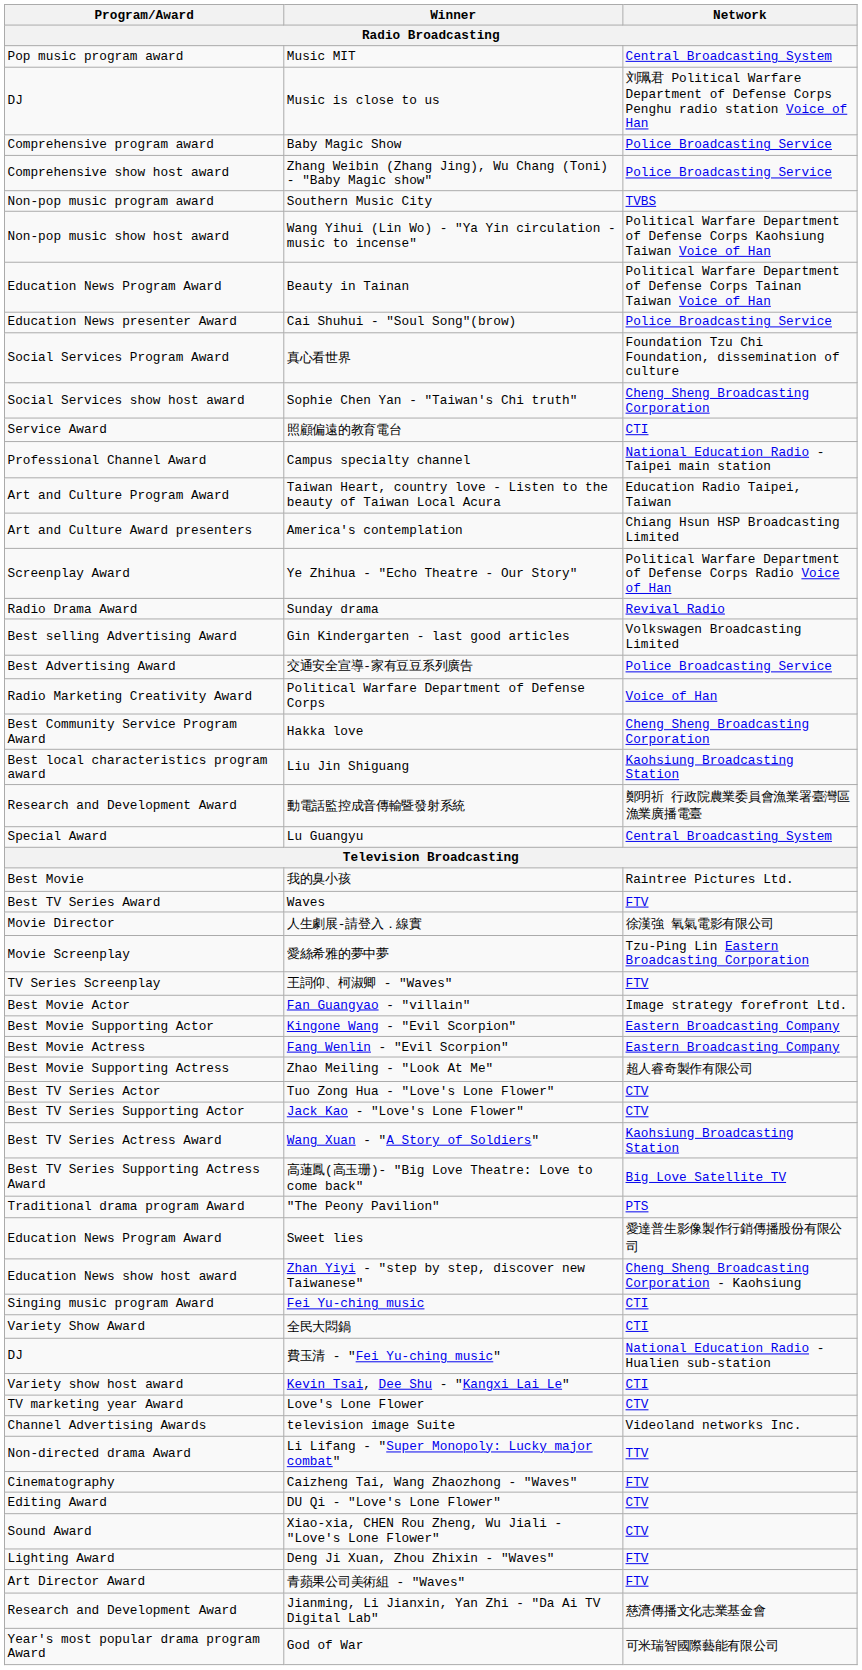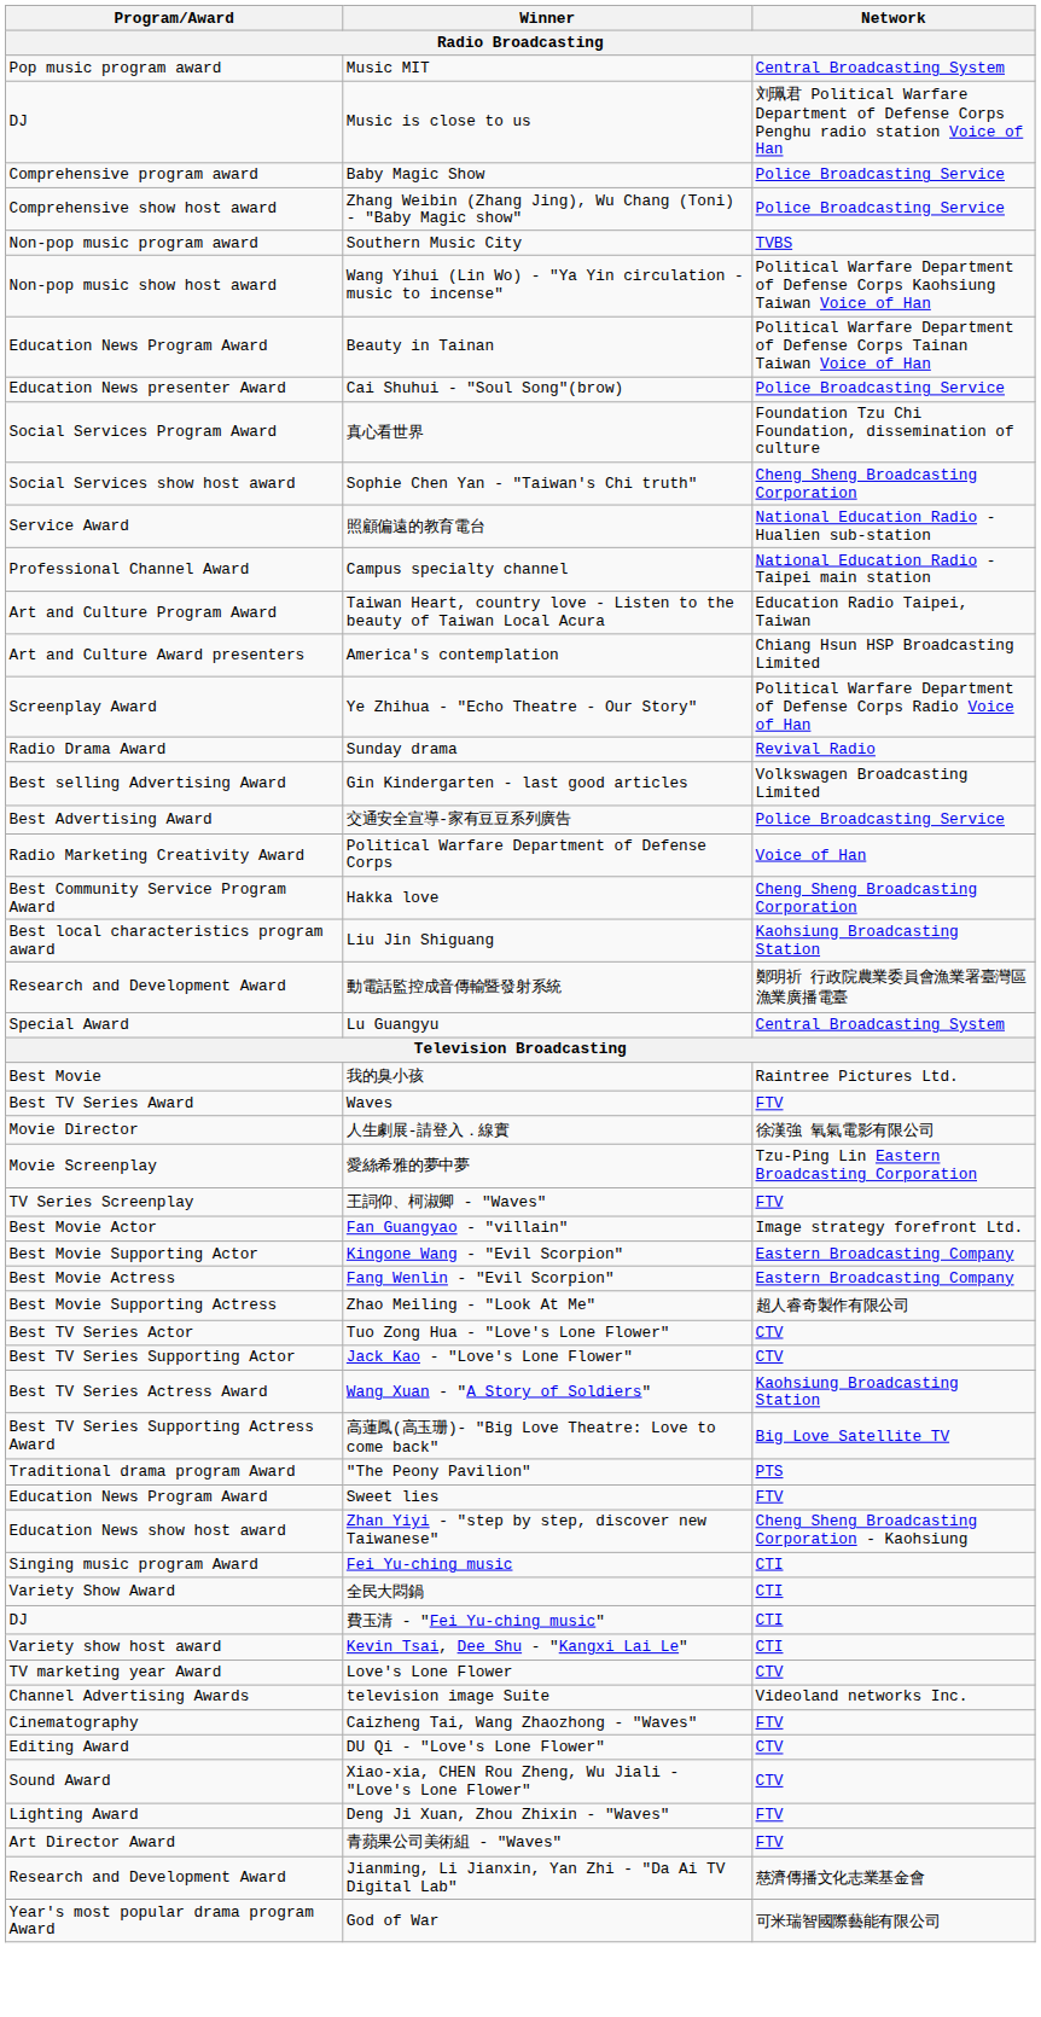 <table class="wikitable">
 <tr>
 <th style="width:240pt;">Program/Award</th>
 <th style="width:300pt;">Winner</th>
 <th style="width:200pt;">Network</th>
 </tr>
 <tr>
 <th colspan=3 style="text-align:center" style="background:#99CCFF;">Radio Broadcasting</th>
 </tr>
 <tr>
 <td>Pop music program award</td>
 <td>Music MIT</td>
 <td><a href='#'>Central Broadcasting System</a></td>
 </tr>
 <tr>
 <td>DJ</td>
 <td>Music is close to us</td>
 <td>刘珮君 Political Warfare Department of Defense Corps Penghu radio station <a href='#'>Voice of Han</a></td>
 </tr>
 <tr>
 <td>Comprehensive program award</td>
 <td>Baby Magic Show</td>
 <td><a href='#'>Police Broadcasting Service</a></td>
 </tr>
 <tr>
 <td>Comprehensive show host award</td>
 <td>Zhang Weibin (Zhang Jing), Wu Chang (Toni) - "Baby Magic show"</td>
 <td><a href='#'>Police Broadcasting Service</a></td>
 </tr>
 <tr>
 <td>Non-pop music program award</td>
 <td>Southern Music City</td>
 <td><a href='#'>TVBS</a></td>
 </tr>
 <tr>
 <td>Non-pop music show host award</td>
 <td>Wang Yihui (Lin Wo) - "Ya Yin circulation - music to incense"</td>
 <td>Political Warfare Department of Defense Corps Kaohsiung Taiwan <a href='#'>Voice of Han</a></td>
 </tr>
 <tr>
 <td>Education News Program Award</td>
 <td>Beauty in Tainan</td>
 <td>Political Warfare Department of Defense Corps Tainan Taiwan <a href='#'>Voice of Han</a></td>
 </tr>
 <tr>
 <td>Education News presenter Award</td>
 <td>Cai Shuhui - "Soul Song"(brow)</td>
 <td><a href='#'>Police Broadcasting Service</a></td>
 </tr>
 <tr>
 <td>Social Services Program Award</td>
 <td>真心看世界</td>
 <td>Foundation Tzu Chi Foundation, dissemination of culture</td>
 </tr>
 <tr>
 <td>Social Services show host award</td>
 <td>Sophie Chen Yan - "Taiwan's Chi truth"</td>
 <td><a href='#'>Cheng Sheng Broadcasting Corporation</a></td>
 </tr>
 <tr>
 <td>Service Award</td>
 <td>照顧偏遠的教育電台</td>
-<td><a href='#'>CTI</a></td>
+<td><a href='#'>National Education Radio</a> - Hualien sub-station</td>
 </tr>
 <tr>
 <td>Professional Channel Award</td>
 <td>Campus specialty channel</td>
 <td><a href='#'>National Education Radio</a> - Taipei main station</td>
 </tr>
 <tr>
 <td>Art and Culture Program Award</td>
 <td>Taiwan Heart, country love - Listen to the beauty of Taiwan Local Acura</td>
 <td>Education Radio Taipei, Taiwan</td>
 </tr>
 <tr>
 <td>Art and Culture Award presenters</td>
 <td>America's contemplation</td>
 <td>Chiang Hsun HSP Broadcasting Limited</td>
 </tr>
 <tr>
 <td>Screenplay Award</td>
 <td>Ye Zhihua - "Echo Theatre - Our Story"</td>
 <td>Political Warfare Department of Defense Corps Radio <a href='#'>Voice of Han</a></td>
 </tr>
 <tr>
 <td>Radio Drama Award</td>
 <td>Sunday drama</td>
 <td><a href='#'>Revival Radio</a></td>
 </tr>
 <tr>
 <td>Best selling Advertising Award</td>
 <td>Gin Kindergarten - last good articles</td>
 <td>Volkswagen Broadcasting Limited</td>
 </tr>
 <tr>
 <td>Best Advertising Award</td>
 <td>交通安全宣導-家有豆豆系列廣告</td>
 <td><a href='#'>Police Broadcasting Service</a></td>
 </tr>
 <tr>
 <td>Radio Marketing Creativity Award</td>
 <td>Political Warfare Department of Defense Corps</td>
 <td><a href='#'>Voice of Han</a></td>
 </tr>
 <tr>
 <td>Best Community Service Program Award</td>
 <td>Hakka love</td>
 <td><a href='#'>Cheng Sheng Broadcasting Corporation</a></td>
 </tr>
 <tr>
 <td>Best local characteristics program award</td>
 <td>Liu Jin Shiguang</td>
 <td><a href='#'>Kaohsiung Broadcasting Station</a></td>
 </tr>
 <tr>
 <td>Research and Development Award</td>
 <td>動電話監控成音傳輸暨發射系統</td>
 <td>鄭明祈 行政院農業委員會漁業署臺灣區漁業廣播電臺</td>
 </tr>
 <tr>
 <td>Special Award</td>
 <td>Lu Guangyu</td>
 <td><a href='#'>Central Broadcasting System</a></td>
 </tr>
 <tr>
 <th colspan=3 style="text-align:center" style="background:#99CCFF;">Television Broadcasting</th>
 </tr>
 <tr>
 <td>Best Movie</td>
 <td>我的臭小孩</td>
 <td>Raintree Pictures Ltd.</td>
 </tr>
 <tr>
 <td>Best TV Series Award</td>
 <td>Waves</td>
 <td><a href='#'>FTV</a></td>
 </tr>
 <tr>
 <td>Movie Director</td>
 <td>人生劇展-請登入．線實</td>
 <td>徐漢強 氧氣電影有限公司</td>
 </tr>
 <tr>
 <td>Movie Screenplay</td>
 <td>愛絲希雅的夢中夢</td>
 <td>Tzu-Ping Lin <a href='#'>Eastern Broadcasting Corporation</a></td>
 </tr>
 <tr>
 <td>TV Series Screenplay</td>
 <td>王詞仰、柯淑卿 - "Waves"</td>
 <td><a href='#'>FTV</a></td>
 </tr>
 <tr>
 <td>Best Movie Actor</td>
 <td><a href='#'>Fan Guangyao</a> - "villain"</td>
 <td>Image strategy forefront Ltd.</td>
 </tr>
 <tr>
 <td>Best Movie Supporting Actor</td>
 <td><a href='#'>Kingone Wang</a> - "Evil Scorpion"</td>
 <td><a href='#'>Eastern Broadcasting Company</a></td>
 </tr>
 <tr>
 <td>Best Movie Actress</td>
 <td><a href='#'>Fang Wenlin</a> - "Evil Scorpion"</td>
 <td><a href='#'>Eastern Broadcasting Company</a></td>
 </tr>
 <tr>
 <td>Best Movie Supporting Actress</td>
 <td>Zhao Meiling - "Look At Me"</td>
 <td>超人睿奇製作有限公司</td>
 </tr>
 <tr>
 <td>Best TV Series Actor</td>
 <td>Tuo Zong Hua - "Love's Lone Flower"</td>
 <td><a href='#'>CTV</a></td>
 </tr>
 <tr>
 <td>Best TV Series Supporting Actor</td>
 <td><a href='#'>Jack Kao</a> - "Love's Lone Flower"</td>
 <td><a href='#'>CTV</a></td>
 </tr>
 <tr>
 <td>Best TV Series Actress Award</td>
 <td><a href='#'>Wang Xuan</a> - "<a href='#'>A Story of Soldiers</a>"</td>
 <td><a href='#'>Kaohsiung Broadcasting Station</a></td>
 </tr>
 <tr>
 <td>Best TV Series Supporting Actress Award</td>
 <td>高蓮鳳(高玉珊)- "Big Love Theatre: Love to come back"</td>
 <td><a href='#'>Big Love Satellite TV</a></td>
 </tr>
 <tr>
 <td>Traditional drama program Award</td>
 <td>"The Peony Pavilion"</td>
 <td><a href='#'>PTS</a></td>
 </tr>
 <tr>
 <td>Education News Program Award</td>
 <td>Sweet lies</td>
-<td>愛達普生影像製作行銷傳播股份有限公司</td>
+<td><a href='#'>FTV</a></td>
 </tr>
 <tr>
 <td>Education News show host award</td>
 <td><a href='#'>Zhan Yiyi</a> - "step by step, discover new Taiwanese"</td>
 <td><a href='#'>Cheng Sheng Broadcasting Corporation</a> - Kaohsiung</td>
 </tr>
 <tr>
 <td>Singing music program Award</td>
 <td><a href='#'>Fei Yu-ching music</a></td>
 <td><a href='#'>CTI</a></td>
 </tr>
 <tr>
 <td>Variety Show Award</td>
 <td>全民大悶鍋</td>
 <td><a href='#'>CTI</a></td>
 </tr>
 <tr>
 <td>DJ</td>
 <td>費玉清 - "<a href='#'>Fei Yu-ching music</a>"</td>
-<td><a href='#'>National Education Radio</a> - Hualien sub-station</td>
+<td><a href='#'>CTI</a></td>
 </tr>
 <tr>
 <td>Variety show host award</td>
 <td><a href='#'>Kevin Tsai</a>, <a href='#'>Dee Shu</a> - "<a href='#'>Kangxi Lai Le</a>"</td>
 <td><a href='#'>CTI</a></td>
 </tr>
 <tr>
 <td>TV marketing year Award</td>
 <td>Love's Lone Flower</td>
 <td><a href='#'>CTV</a></td>
 </tr>
 <tr>
 <td>Channel Advertising Awards</td>
 <td>television image Suite</td>
 <td>Videoland networks Inc.</td>
-</tr>
-<tr>
-<td>Non-directed drama Award</td>
-<td>Li Lifang - "<a href='#'>Super Monopoly: Lucky major combat</a>"</td>
-<td><a href='#'>TTV</a></td>
 </tr>
 <tr>
 <td>Cinematography</td>
 <td>Caizheng Tai, Wang Zhaozhong - "Waves"</td>
 <td><a href='#'>FTV</a></td>
 </tr>
 <tr>
 <td>Editing Award</td>
 <td>DU Qi - "Love's Lone Flower"</td>
 <td><a href='#'>CTV</a></td>
 </tr>
 <tr>
 <td>Sound Award</td>
 <td>Xiao-xia, CHEN Rou Zheng, Wu Jiali - "Love's Lone Flower"</td>
 <td><a href='#'>CTV</a></td>
 </tr>
 <tr>
 <td>Lighting Award</td>
 <td>Deng Ji Xuan, Zhou Zhixin - "Waves"</td>
 <td><a href='#'>FTV</a></td>
 </tr>
 <tr>
 <td>Art Director Award</td>
 <td>青蘋果公司美術組 - "Waves"</td>
 <td><a href='#'>FTV</a></td>
 </tr>
 <tr>
 <td>Research and Development Award</td>
 <td>Jianming, Li Jianxin, Yan Zhi - "Da Ai TV Digital Lab"</td>
 <td>慈濟傳播文化志業基金會</td>
 </tr>
 <tr>
 <td>Year's most popular drama program Award</td>
 <td>God of War</td>
 <td>可米瑞智國際藝能有限公司</td>
 </tr>
 </table>
